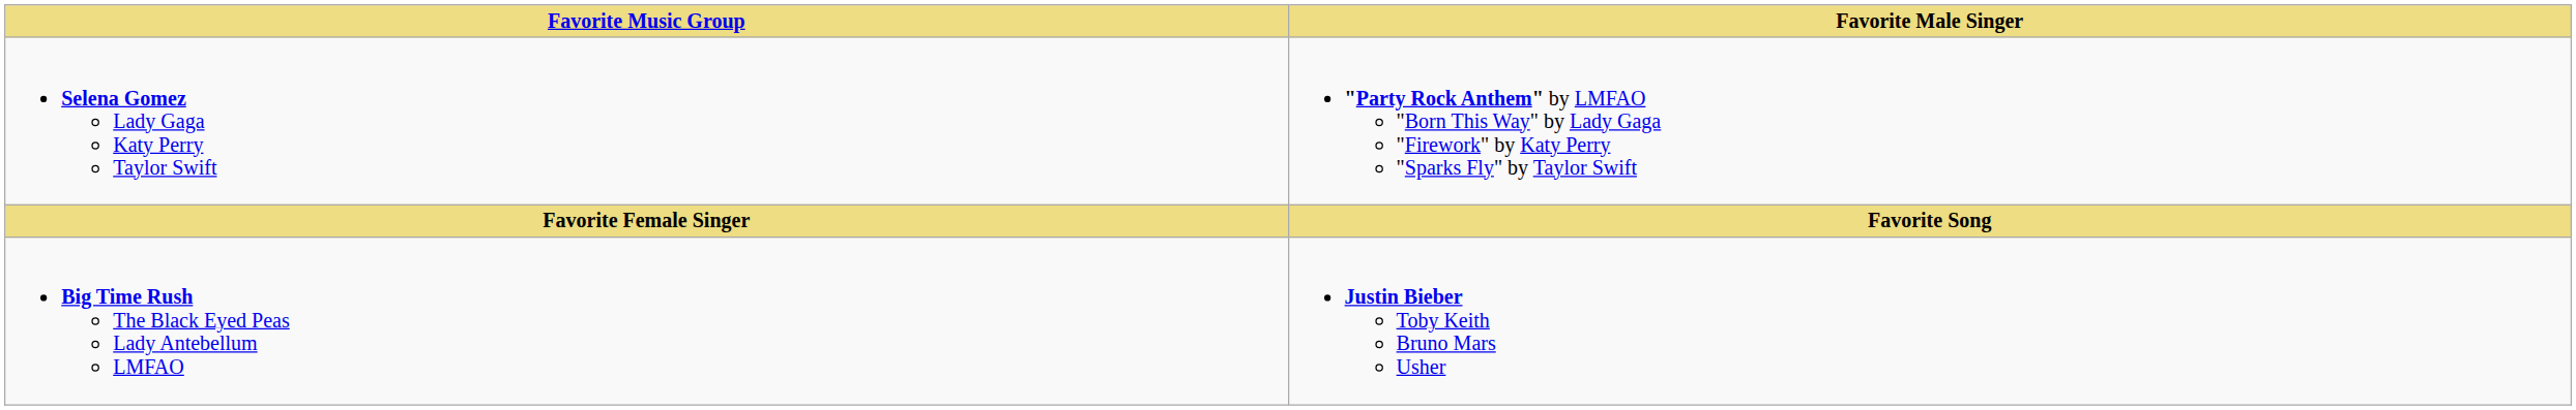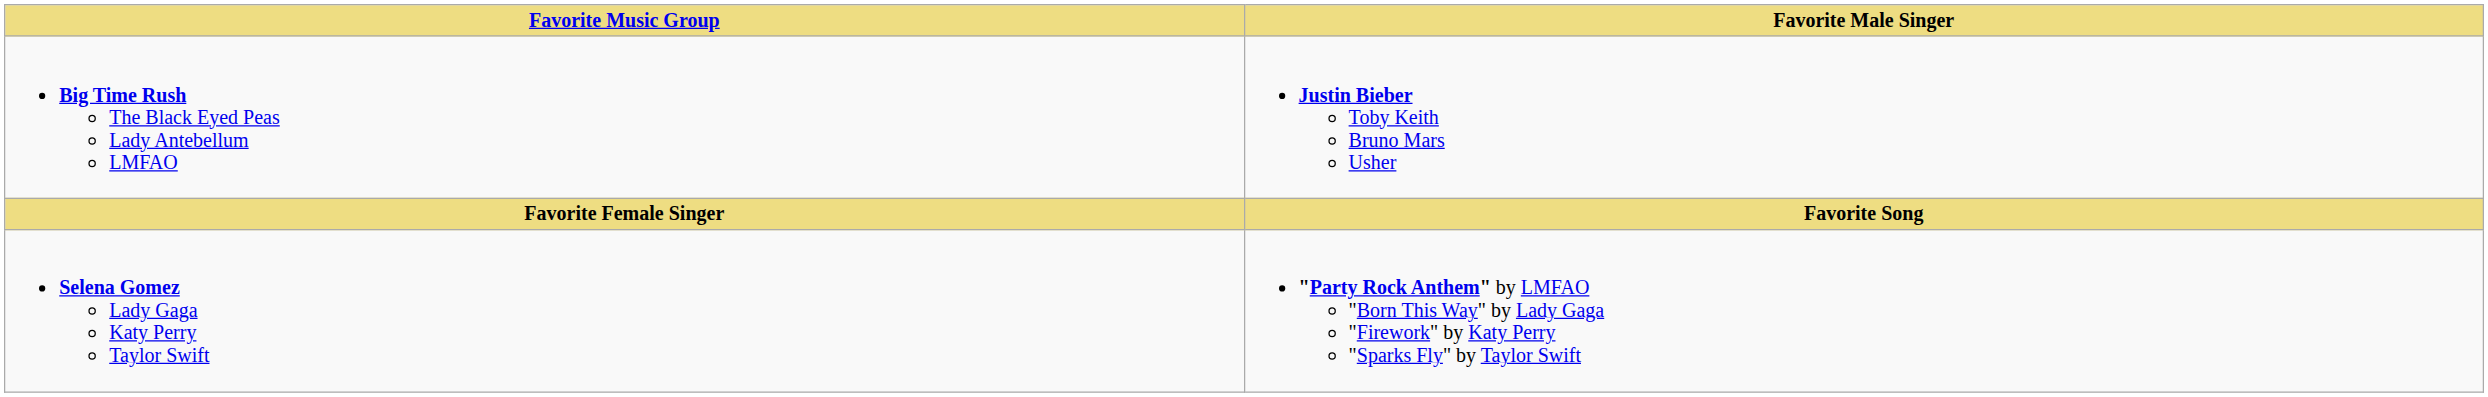 <table class="wikitable" style="width:100%;">
 <tr>
 <th style="background:#EEDD82; width:50%"><a href='#'>Favorite Music Group</a></th>
 <th style="background:#EEDD82; width:50%">Favorite Male Singer</th>
 </tr>
 <tr>
-<td valign="top"><br><ul><li><strong><a href='#'>Selena Gomez</a></strong><ul><li><a href='#'>Lady Gaga</a></li><li><a href='#'>Katy Perry</a></li><li><a href='#'>Taylor Swift</a></li></ul></li></ul></td>
-<td valign="top"><br><ul><li><strong>"<a href='#'>Party Rock Anthem</a>"</strong> by <a href='#'>LMFAO</a><ul><li>"<a href='#'>Born This Way</a>" by <a href='#'>Lady Gaga</a></li><li>"<a href='#'>Firework</a>" by <a href='#'>Katy Perry</a></li><li>"<a href='#'>Sparks Fly</a>" by <a href='#'>Taylor Swift</a></li></ul></li></ul></td>
+<td valign="top"><br><ul><li><strong><a href='#'>Big Time Rush</a></strong><ul><li><a href='#'>The Black Eyed Peas</a></li><li><a href='#'>Lady Antebellum</a></li><li><a href='#'>LMFAO</a></li></ul></li></ul></td>
+<td valign="top"><br><ul><li><strong><a href='#'>Justin Bieber</a></strong><ul><li><a href='#'>Toby Keith</a></li><li><a href='#'>Bruno Mars</a></li><li><a href='#'>Usher</a></li></ul></li></ul></td>
 </tr>
 <tr>
 <th style="background:#EEDD82; width:50%">Favorite Female Singer</th>
 <th style="background:#EEDD82; width:50%">Favorite Song</th>
 </tr>
 <tr>
-<td valign="top"><br><ul><li><strong><a href='#'>Big Time Rush</a></strong><ul><li><a href='#'>The Black Eyed Peas</a></li><li><a href='#'>Lady Antebellum</a></li><li><a href='#'>LMFAO</a></li></ul></li></ul></td>
-<td valign="top"><br><ul><li><strong><a href='#'>Justin Bieber</a></strong><ul><li><a href='#'>Toby Keith</a></li><li><a href='#'>Bruno Mars</a></li><li><a href='#'>Usher</a></li></ul></li></ul></td>
+<td valign="top"><br><ul><li><strong><a href='#'>Selena Gomez</a></strong><ul><li><a href='#'>Lady Gaga</a></li><li><a href='#'>Katy Perry</a></li><li><a href='#'>Taylor Swift</a></li></ul></li></ul></td>
+<td valign="top"><br><ul><li><strong>"<a href='#'>Party Rock Anthem</a>"</strong> by <a href='#'>LMFAO</a><ul><li>"<a href='#'>Born This Way</a>" by <a href='#'>Lady Gaga</a></li><li>"<a href='#'>Firework</a>" by <a href='#'>Katy Perry</a></li><li>"<a href='#'>Sparks Fly</a>" by <a href='#'>Taylor Swift</a></li></ul></li></ul></td>
 </tr>
 </table>
